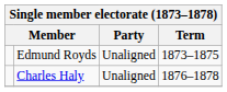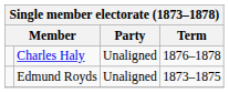 <table class="wikitable">
 <tr>
 <th colspan="4">Single member electorate (1873–1878)</th>
 </tr>
 <tr>
 <th colspan="2">Member</th>
 <th>Party</th>
 <th>Term</th>
 </tr>
 <tr>
 <td> </td>
+<td><a href='#'>Charles Haly</a></td>
+<td>Unaligned</td>
+<td>1876–1878</td>
+</tr>
+<tr>
+<td> </td>
 <td>Edmund Royds</td>
 <td>Unaligned</td>
 <td>1873–1875</td>
 </tr>
 <tr>
-<td> </td>
-<td><a href='#'>Charles Haly</a></td>
-<td>Unaligned</td>
-<td>1876–1878</td>
-</tr>
-<tr>
 </tr>
 </table>
